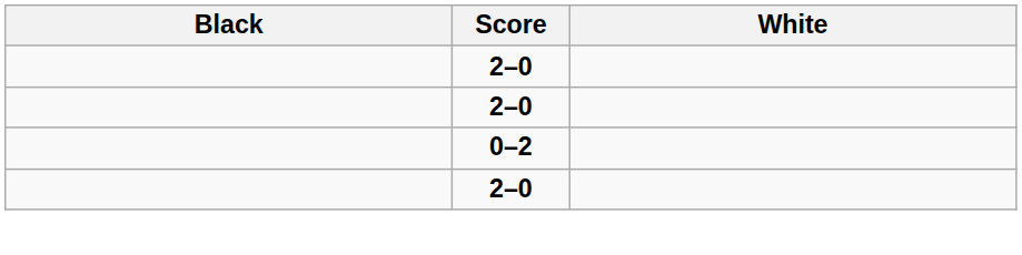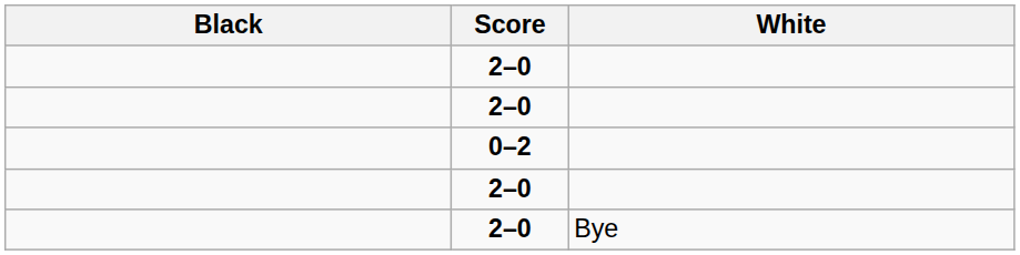 <table class="wikitable" style="text-align: center;">
 <tr>
 <th align="right" width="270">Black</th>
 <th width="65">Score</th>
 <th align="left" width="270">White</th>
 </tr>
 <tr>
 <td align=left><strong></strong></td>
 <td align=center><strong>2–0</strong></td>
 <td align=left></td>
 </tr>
 <tr>
 <td align=left><strong></strong></td>
 <td align=center><strong>2–0</strong></td>
 <td align=left></td>
 </tr>
 <tr>
 <td align=left></td>
 <td align=center><strong>0–2</strong></td>
 <td align=left><strong></strong></td>
 </tr>
 <tr>
 <td align=left><strong></strong></td>
 <td align=center><strong>2–0</strong></td>
 <td align=left></td>
 </tr>
+<tr>
+<td align=left><strong></strong></td>
+<td align=center><strong>2–0</strong></td>
+<td align=left>Bye</td>
+</tr>
 </table>
